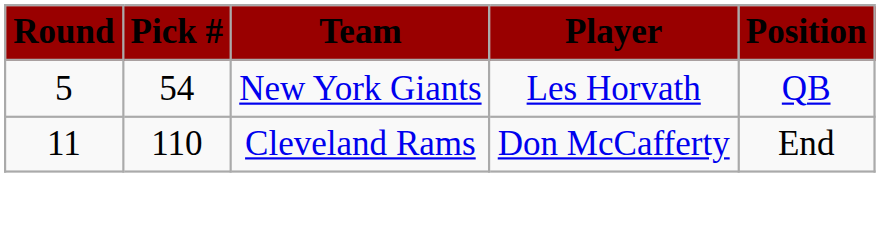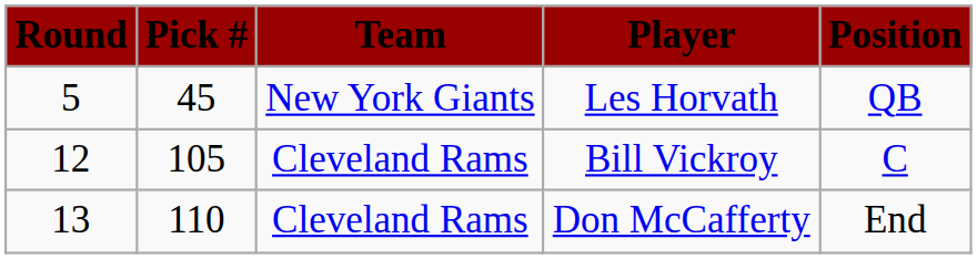 <table class="wikitable" style="text-align:center">
 <tr style="background:#900;">
 <td><strong><span>Round</span></strong></td>
 <td><strong><span>Pick #</span></strong></td>
 <td><strong><span>Team</span></strong></td>
 <td><strong><span>Player</span></strong></td>
 <td><strong><span>Position</span></strong></td>
 </tr>
 <tr>
 <td>5</td>
-<td align=center>54</td>
+<td align=center>45</td>
 <td><a href='#'>New York Giants</a></td>
 <td><a href='#'>Les Horvath</a></td>
 <td><a href='#'>QB</a></td>
 </tr>
 <tr>
-<td>11</td>
+<td>12</td>
+<td align=center>105</td>
+<td><a href='#'>Cleveland Rams</a></td>
+<td><a href='#'>Bill Vickroy</a></td>
+<td><a href='#'>C</a></td>
+</tr>
+<tr>
+<td>13</td>
 <td align=center>110</td>
 <td><a href='#'>Cleveland Rams</a></td>
 <td><a href='#'>Don McCafferty</a></td>
 <td>End</td>
 </tr>
 </table>
